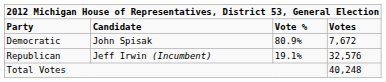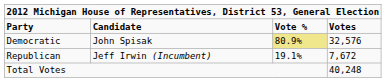 <table class="wikitable">
 <tr>
 <td colspan="4"><strong>2012 Michigan House of Representatives, District 53, General Election</strong></td>
 </tr>
 <tr>
 <td><strong>Party</strong></td>
 <td><strong>Candidate</strong></td>
 <td><strong>Vote %</strong></td>
 <td><strong>Votes</strong></td>
 </tr>
 <tr>
 <td>Democratic</td>
 <td>John Spisak</td>
-<td>80.9%</td>
-<td>7,672</td>
+<td style="background: khaki;">80.9%</td>
+<td>32,576</td>
 </tr>
 <tr>
 <td>Republican</td>
 <td>Jeff Irwin <em>(Incumbent)</em></td>
 <td>19.1%</td>
-<td>32,576</td>
+<td>7,672</td>
 </tr>
 <tr>
 <td colspan="3">Total Votes</td>
 <td>40,248</td>
 </tr>
 </table>
